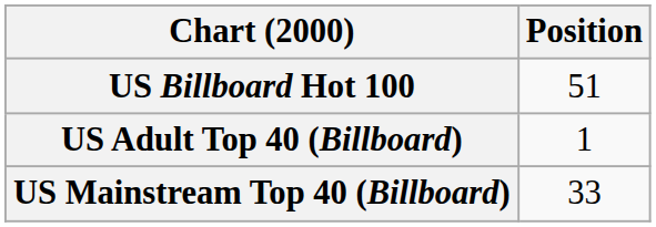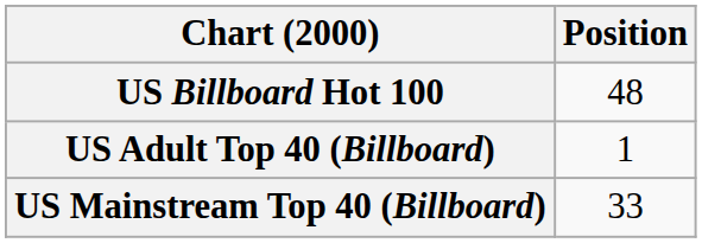 <table class="wikitable sortable plainrowheaders" style="text-align:center">
 <tr>
 <th>Chart (2000)</th>
 <th>Position</th>
 </tr>
 <tr>
 <th scope="row">US <em>Billboard</em> Hot 100</th>
-<td>51</td>
+<td>48</td>
 </tr>
 <tr>
 <th scope="row">US Adult Top 40 (<em>Billboard</em>)</th>
 <td>1</td>
 </tr>
 <tr>
 <th scope="row">US Mainstream Top 40 (<em>Billboard</em>)</th>
 <td>33</td>
 </tr>
 </table>
